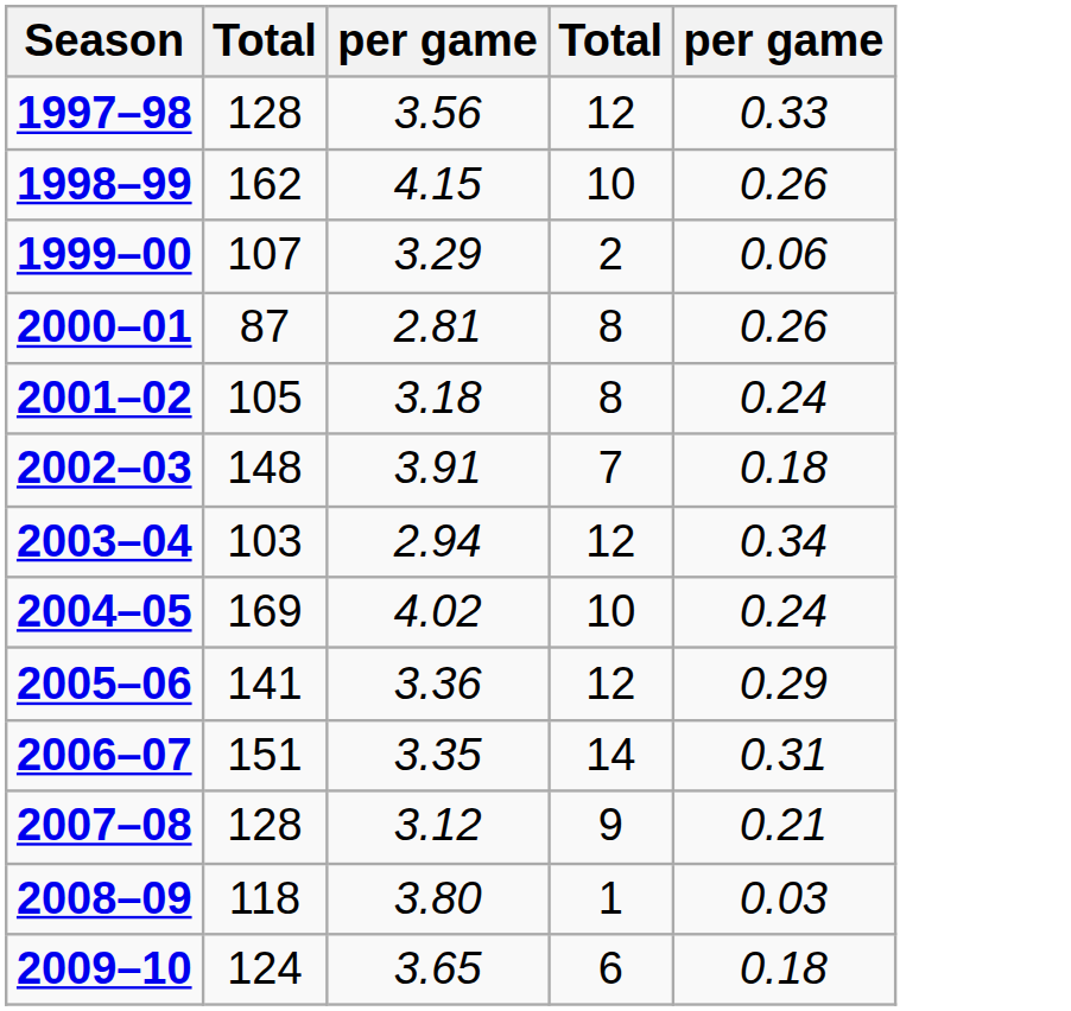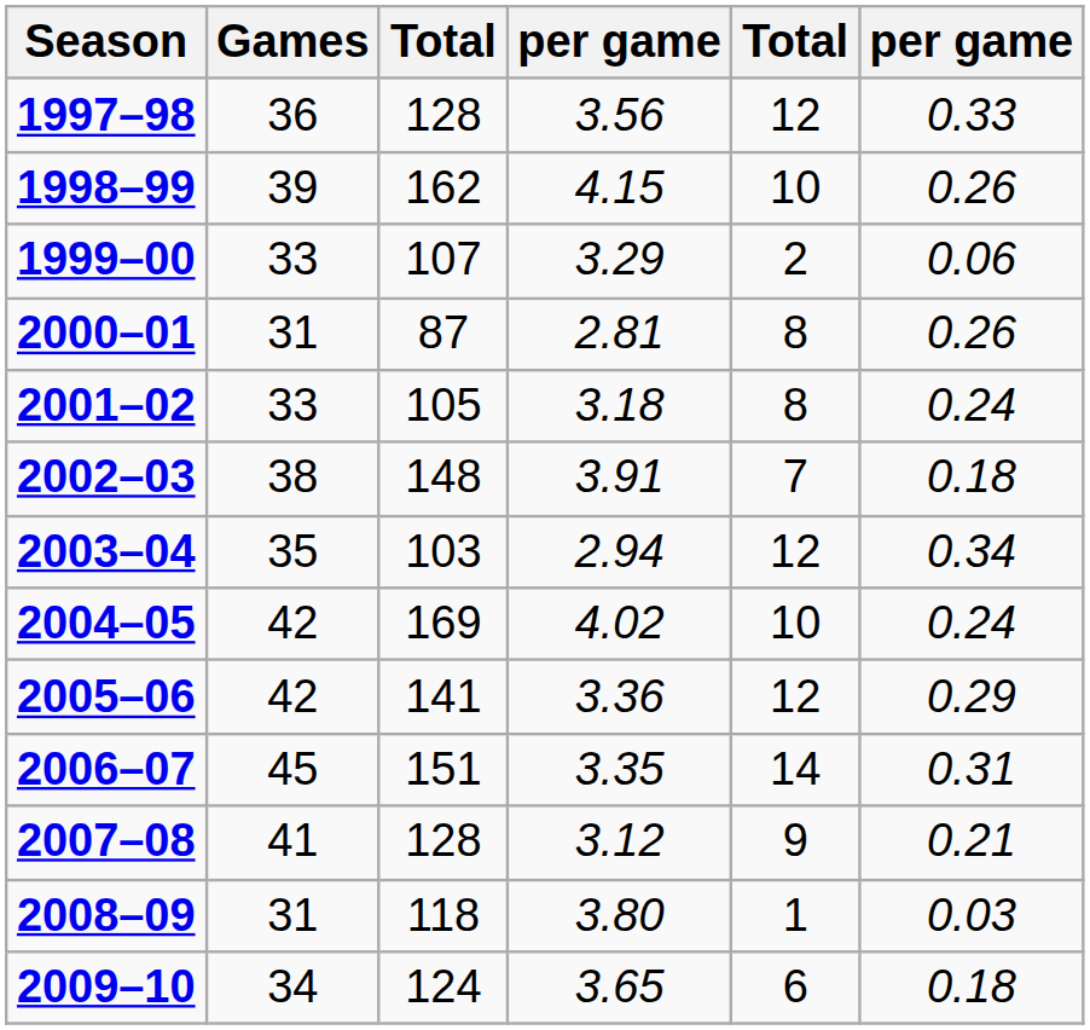 <table class="wikitable" style="text-align:center">
 <tr>
 <th>Season</th>
+<th>Games</th>
 <th>Total </th>
 <th> per game</th>
 <th>Total </th>
 <th> per game</th>
 </tr>
 <tr>
 <td><strong><a href='#'>1997–98</a></strong></td>
+<td>36</td>
 <td>128</td>
 <td><em>3.56</em></td>
 <td>12</td>
 <td><em>0.33</em></td>
 </tr>
 <tr>
 <td><strong><a href='#'>1998–99</a></strong></td>
+<td>39</td>
 <td>162</td>
 <td><em>4.15</em></td>
 <td>10</td>
 <td><em>0.26</em></td>
 </tr>
 <tr>
 <td><strong><a href='#'>1999–00</a></strong></td>
+<td>33</td>
 <td>107</td>
 <td><em>3.29</em></td>
 <td>2</td>
 <td><em>0.06</em></td>
 </tr>
 <tr>
 <td><strong><a href='#'>2000–01</a></strong></td>
+<td>31</td>
 <td>87</td>
 <td><em>2.81</em></td>
 <td>8</td>
 <td><em>0.26</em></td>
 </tr>
 <tr>
 <td><strong><a href='#'>2001–02</a></strong></td>
+<td>33</td>
 <td>105</td>
 <td><em>3.18</em></td>
 <td>8</td>
 <td><em>0.24</em></td>
 </tr>
 <tr>
 <td><strong><a href='#'>2002–03</a></strong></td>
+<td>38</td>
 <td>148</td>
 <td><em>3.91</em></td>
 <td>7</td>
 <td><em>0.18</em></td>
 </tr>
 <tr>
 <td><strong><a href='#'>2003–04</a></strong></td>
+<td>35</td>
 <td>103</td>
 <td><em>2.94</em></td>
 <td>12</td>
 <td><em>0.34</em></td>
 </tr>
 <tr>
 <td><strong><a href='#'>2004–05</a></strong></td>
+<td>42</td>
 <td>169</td>
 <td><em>4.02</em></td>
 <td>10</td>
 <td><em>0.24</em></td>
 </tr>
 <tr>
 <td><strong><a href='#'>2005–06</a></strong></td>
+<td>42</td>
 <td>141</td>
 <td><em>3.36</em></td>
 <td>12</td>
 <td><em>0.29</em></td>
 </tr>
 <tr>
 <td><strong><a href='#'>2006–07</a></strong></td>
+<td>45</td>
 <td>151</td>
 <td><em>3.35</em></td>
 <td>14</td>
 <td><em>0.31</em></td>
 </tr>
 <tr>
 <td><strong><a href='#'>2007–08</a></strong></td>
+<td>41</td>
 <td>128</td>
 <td><em>3.12</em></td>
 <td>9</td>
 <td><em>0.21</em></td>
 </tr>
 <tr>
 <td><strong><a href='#'>2008–09</a></strong></td>
+<td>31</td>
 <td>118</td>
 <td><em>3.80</em></td>
 <td>1</td>
 <td><em>0.03</em></td>
 </tr>
 <tr>
 <td><strong><a href='#'>2009–10</a></strong></td>
+<td>34</td>
 <td>124</td>
 <td><em>3.65</em></td>
 <td>6</td>
 <td><em>0.18</em></td>
 </tr>
 </table>
